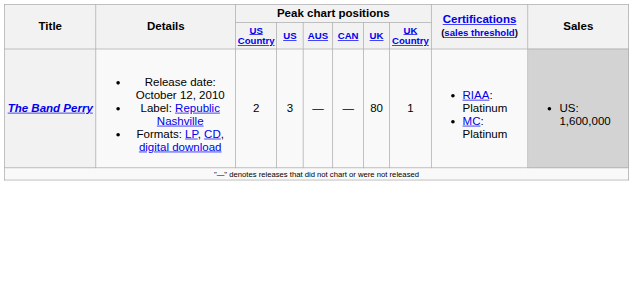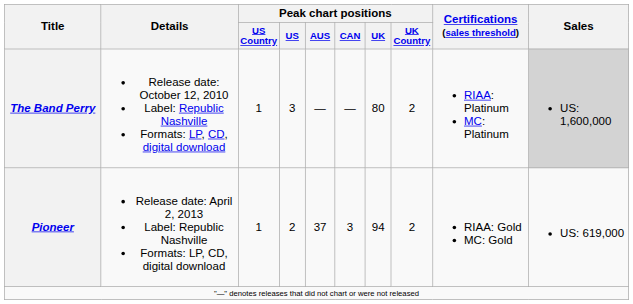 <table class="wikitable plainrowheaders" style="text-align:center;">
 <tr>
 <th rowspan="2" style="width:14em;">Title</th>
 <th rowspan="2" style="width:18em;">Details</th>
 <th colspan="6">Peak chart positions</th>
 <th rowspan="2" style="width:10em;"><a href='#'>Certifications</a><br><small>(<a href='#'>sales threshold</a>)</small></th>
 <th rowspan="2" style="width:10em;">Sales</th>
 </tr>
 <tr style="font-size:smaller;">
 <th style="width:45px;"><a href='#'>US Country</a><br></th>
 <th style="width:45px;"><a href='#'>US</a><br></th>
 <th style="width:45px;"><a href='#'>AUS</a><br></th>
 <th style="width:45px;"><a href='#'>CAN</a><br></th>
 <th style="width:45px;"><a href='#'>UK</a><br></th>
 <th style="width:45px;"><a href='#'>UK Country</a><br></th>
 </tr>
 <tr>
 <th scope="row"><em><a href='#'>The Band Perry</a></em></th>
 <td><br><ul><li>Release date: October 12, 2010</li><li>Label: <a href='#'>Republic Nashville</a></li><li>Formats: <a href='#'>LP</a>, <a href='#'>CD</a>, <a href='#'>digital download</a></li></ul></td>
-<td>2</td>
+<td>1</td>
 <td>3</td>
 <td>—</td>
 <td>—</td>
 <td>80</td>
-<td>1</td>
+<td>2</td>
 <td style="text-align:left;"><br><ul><li><a href='#'>RIAA</a>: Platinum</li><li><a href='#'>MC</a>: Platinum</li></ul></td>
 <td style="background: lightgrey; text-align:left;"><br><ul><li>US: 1,600,000</li></ul></td>
+</tr>
+<tr>
+<th scope="row"><em><a href='#'>Pioneer</a></em></th>
+<td><br><ul><li>Release date: April 2, 2013</li><li>Label: Republic Nashville</li><li>Formats: LP, CD, digital download</li></ul></td>
+<td>1</td>
+<td>2</td>
+<td>37</td>
+<td>3</td>
+<td>94</td>
+<td>2</td>
+<td style="text-align:left;"><br><ul><li>RIAA: Gold</li><li>MC: Gold</li></ul></td>
+<td style="text-align:left;"><br><ul><li>US: 619,000</li></ul></td>
 </tr>
 <tr>
 <td colspan="10" style="font-size:8pt">"—" denotes releases that did not chart or were not released</td>
 </tr>
 </table>
